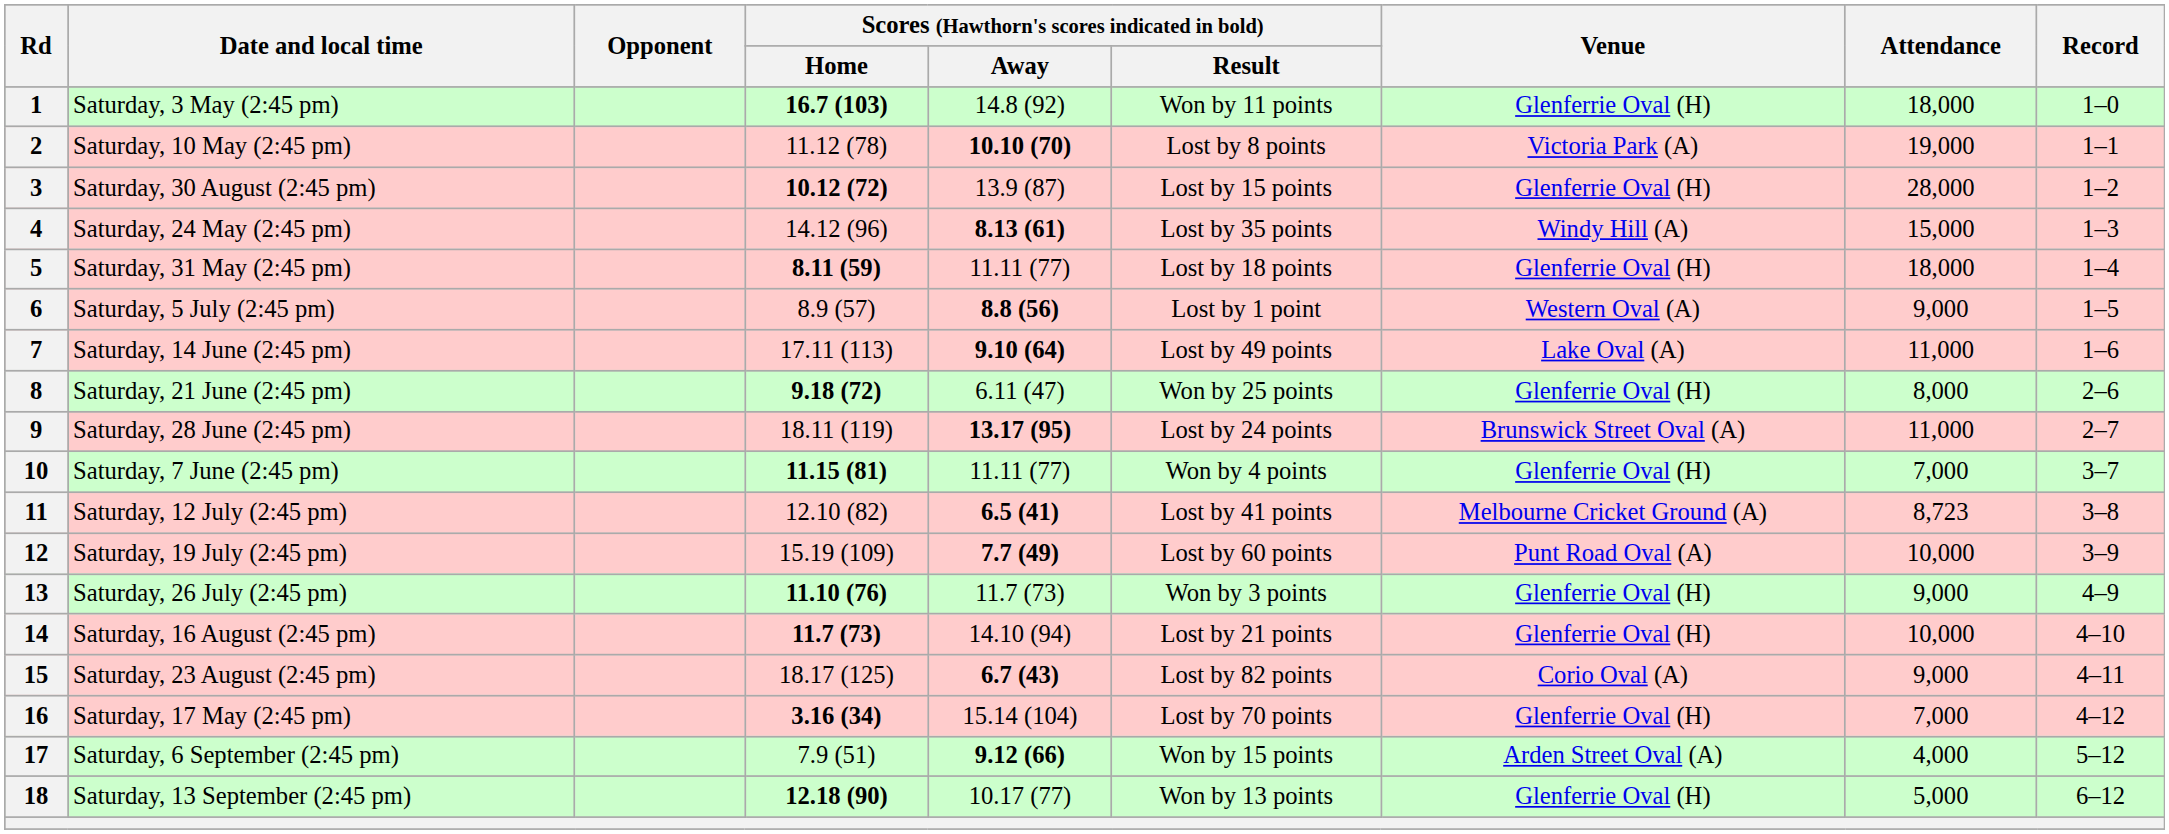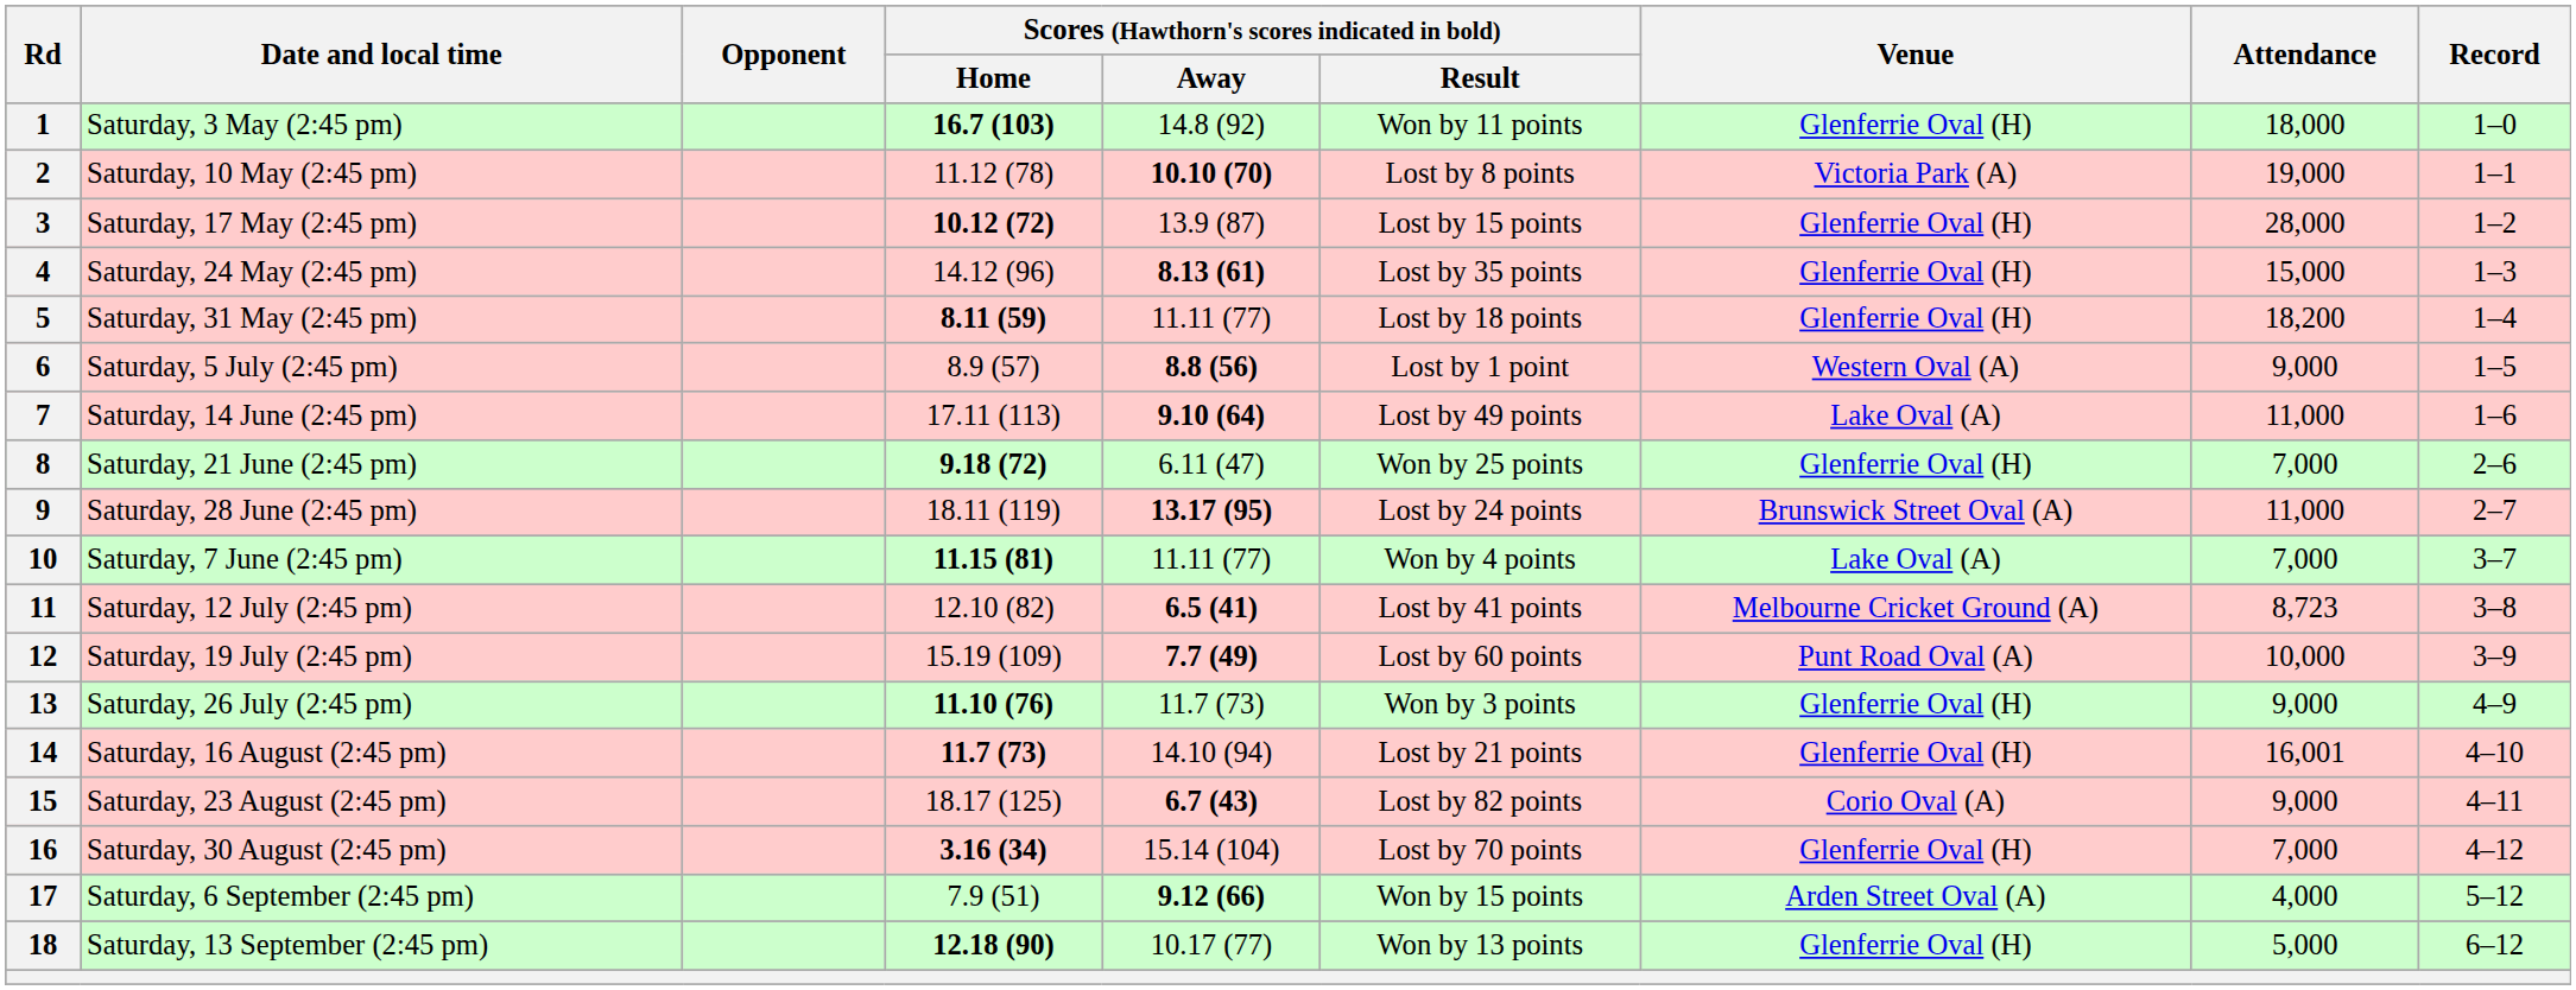 <table class="wikitable" style="font-size:90%; text-align:center; width: 100%; margin-left: auto; margin-right: auto">
 <tr>
 <th rowspan="2">Rd</th>
 <th rowspan="2">Date and local time</th>
 <th rowspan="2">Opponent</th>
 <th colspan="3">Scores <small>(Hawthorn's scores indicated in bold)</small></th>
 <th rowspan="2">Venue</th>
 <th rowspan="2">Attendance</th>
 <th rowspan="2">Record</th>
 </tr>
 <tr>
 <th>Home</th>
 <th>Away</th>
 <th>Result</th>
 </tr>
 <tr style="background:#cfc">
 <th>1</th>
 <td align=left>Saturday, 3 May (2:45 pm)</td>
 <td align=left></td>
 <td><strong>16.7 (103)</strong></td>
 <td>14.8 (92)</td>
 <td>Won by 11 points</td>
 <td><a href='#'>Glenferrie Oval</a> (H)</td>
 <td>18,000</td>
 <td>1–0</td>
 </tr>
 <tr style="background:#fcc;">
 <th>2</th>
 <td align=left>Saturday, 10 May (2:45 pm)</td>
 <td align=left></td>
 <td>11.12 (78)</td>
 <td><strong>10.10 (70)</strong></td>
 <td>Lost by 8 points</td>
 <td><a href='#'>Victoria Park</a> (A)</td>
 <td>19,000</td>
 <td>1–1</td>
 </tr>
 <tr style="background:#fcc;">
 <th>3</th>
-<td align=left>Saturday, 30 August (2:45 pm)</td>
+<td align=left>Saturday, 17 May (2:45 pm)</td>
 <td align=left></td>
 <td><strong>10.12 (72)</strong></td>
 <td>13.9 (87)</td>
 <td>Lost by 15 points</td>
 <td><a href='#'>Glenferrie Oval</a> (H)</td>
 <td>28,000</td>
 <td>1–2</td>
 </tr>
 <tr style="background:#fcc;">
 <th>4</th>
 <td align=left>Saturday, 24 May (2:45 pm)</td>
 <td align=left></td>
 <td>14.12 (96)</td>
 <td><strong>8.13 (61)</strong></td>
 <td>Lost by 35 points</td>
-<td><a href='#'>Windy Hill</a> (A)</td>
+<td><a href='#'>Glenferrie Oval</a> (H)</td>
 <td>15,000</td>
 <td>1–3</td>
 </tr>
 <tr style="background:#fcc;">
 <th>5</th>
 <td align=left>Saturday, 31 May (2:45 pm)</td>
 <td align=left></td>
 <td><strong>8.11 (59)</strong></td>
 <td>11.11 (77)</td>
 <td>Lost by 18 points</td>
 <td><a href='#'>Glenferrie Oval</a> (H)</td>
-<td>18,000</td>
+<td>18,200</td>
 <td>1–4</td>
 </tr>
 <tr style="background:#fcc;">
 <th>6</th>
 <td align=left>Saturday, 5 July (2:45 pm)</td>
 <td align=left></td>
 <td>8.9 (57)</td>
 <td><strong>8.8 (56)</strong></td>
 <td>Lost by 1 point</td>
 <td><a href='#'>Western Oval</a> (A)</td>
 <td>9,000</td>
 <td>1–5</td>
 </tr>
 <tr style="background:#fcc;">
 <th>7</th>
 <td align=left>Saturday, 14 June (2:45 pm)</td>
 <td align=left></td>
 <td>17.11 (113)</td>
 <td><strong>9.10 (64)</strong></td>
 <td>Lost by 49 points</td>
 <td><a href='#'>Lake Oval</a> (A)</td>
 <td>11,000</td>
 <td>1–6</td>
 </tr>
 <tr style="background:#cfc">
 <th>8</th>
 <td align=left>Saturday, 21 June (2:45 pm)</td>
 <td align=left></td>
 <td><strong>9.18 (72)</strong></td>
 <td>6.11 (47)</td>
 <td>Won by 25 points</td>
 <td><a href='#'>Glenferrie Oval</a> (H)</td>
-<td>8,000</td>
+<td>7,000</td>
 <td>2–6</td>
 </tr>
 <tr style="background:#fcc;">
 <th>9</th>
 <td align=left>Saturday, 28 June (2:45 pm)</td>
 <td align=left></td>
 <td>18.11 (119)</td>
 <td><strong>13.17 (95)</strong></td>
 <td>Lost by 24 points</td>
 <td><a href='#'>Brunswick Street Oval</a> (A)</td>
 <td>11,000</td>
 <td>2–7</td>
 </tr>
 <tr style="background:#cfc">
 <th>10</th>
 <td align=left>Saturday, 7 June (2:45 pm)</td>
 <td align=left></td>
 <td><strong>11.15 (81)</strong></td>
 <td>11.11 (77)</td>
 <td>Won by 4 points</td>
-<td><a href='#'>Glenferrie Oval</a> (H)</td>
+<td><a href='#'>Lake Oval</a> (A)</td>
 <td>7,000</td>
 <td>3–7</td>
 </tr>
 <tr style="background:#fcc;">
 <th>11</th>
 <td align=left>Saturday, 12 July (2:45 pm)</td>
 <td align=left></td>
 <td>12.10 (82)</td>
 <td><strong>6.5 (41)</strong></td>
 <td>Lost by 41 points</td>
 <td><a href='#'>Melbourne Cricket Ground</a> (A)</td>
 <td>8,723</td>
 <td>3–8</td>
 </tr>
 <tr style="background:#fcc;">
 <th>12</th>
 <td align=left>Saturday, 19 July (2:45 pm)</td>
 <td align=left></td>
 <td>15.19 (109)</td>
 <td><strong>7.7 (49)</strong></td>
 <td>Lost by 60 points</td>
 <td><a href='#'>Punt Road Oval</a> (A)</td>
 <td>10,000</td>
 <td>3–9</td>
 </tr>
 <tr style="background:#cfc">
 <th>13</th>
 <td align=left>Saturday, 26 July (2:45 pm)</td>
 <td align=left></td>
 <td><strong>11.10 (76)</strong></td>
 <td>11.7 (73)</td>
 <td>Won by 3 points</td>
 <td><a href='#'>Glenferrie Oval</a> (H)</td>
 <td>9,000</td>
 <td>4–9</td>
 </tr>
 <tr style="background:#fcc;">
 <th>14</th>
 <td align=left>Saturday, 16 August (2:45 pm)</td>
 <td align=left></td>
 <td><strong>11.7 (73)</strong></td>
 <td>14.10 (94)</td>
 <td>Lost by 21 points</td>
 <td><a href='#'>Glenferrie Oval</a> (H)</td>
-<td>10,000</td>
+<td>16,001</td>
 <td>4–10</td>
 </tr>
 <tr style="background:#fcc;">
 <th>15</th>
 <td align=left>Saturday, 23 August (2:45 pm)</td>
 <td align=left></td>
 <td>18.17 (125)</td>
 <td><strong>6.7 (43)</strong></td>
 <td>Lost by 82 points</td>
 <td><a href='#'>Corio Oval</a> (A)</td>
 <td>9,000</td>
 <td>4–11</td>
 </tr>
 <tr style="background:#fcc;">
 <th>16</th>
-<td align=left>Saturday, 17 May (2:45 pm)</td>
+<td align=left>Saturday, 30 August (2:45 pm)</td>
 <td align=left></td>
 <td><strong>3.16 (34)</strong></td>
 <td>15.14 (104)</td>
 <td>Lost by 70 points</td>
 <td><a href='#'>Glenferrie Oval</a> (H)</td>
 <td>7,000</td>
 <td>4–12</td>
 </tr>
 <tr style="background:#cfc">
 <th>17</th>
 <td align=left>Saturday, 6 September (2:45 pm)</td>
 <td align=left></td>
 <td>7.9 (51)</td>
 <td><strong>9.12 (66)</strong></td>
 <td>Won by 15 points</td>
 <td><a href='#'>Arden Street Oval</a> (A)</td>
 <td>4,000</td>
 <td>5–12</td>
 </tr>
 <tr style="background:#cfc">
 <th>18</th>
 <td align=left>Saturday, 13 September (2:45 pm)</td>
 <td align=left></td>
 <td><strong>12.18 (90)</strong></td>
 <td>10.17 (77)</td>
 <td>Won by 13 points</td>
 <td><a href='#'>Glenferrie Oval</a> (H)</td>
 <td>5,000</td>
 <td>6–12</td>
 </tr>
 <tr>
 <th colspan="9"></th>
 </tr>
 </table>
